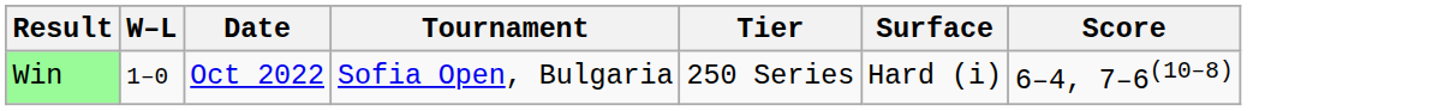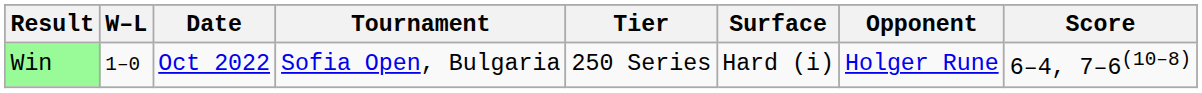 <table class="sortable wikitable">
 <tr>
 <th>Result</th>
 <th class="unsortable">W–L</th>
 <th>Date</th>
 <th>Tournament</th>
 <th>Tier</th>
 <th>Surface</th>
+<th>Opponent</th>
 <th class="unsortable">Score</th>
 </tr>
 <tr>
 <td style="background:#98fb98;">Win</td>
 <td><small>1–0</small></td>
 <td><a href='#'>Oct 2022</a></td>
 <td><a href='#'>Sofia Open</a>, Bulgaria</td>
 <td>250 Series</td>
 <td>Hard (i)</td>
+<td> <a href='#'>Holger Rune</a></td>
 <td>6–4, 7–6<sup>(10–8)</sup></td>
 </tr>
 </table>
